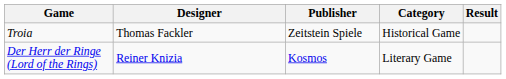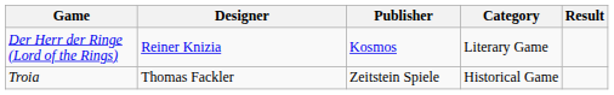 <table class="wikitable">
 <tr>
 <th style="width:140px;">Game</th>
 <th style="width:225px;">Designer</th>
 <th style="width:120px;">Publisher</th>
 <th>Category</th>
 <th>Result</th>
 </tr>
 <tr>
+<td><em><a href='#'>Der Herr der Ringe (Lord of the Rings)</a></em></td>
+<td><a href='#'>Reiner Knizia</a></td>
+<td><a href='#'>Kosmos</a></td>
+<td>Literary Game</td>
+<td></td>
+</tr>
+<tr>
 <td><em>Troia</em></td>
 <td>Thomas Fackler</td>
 <td>Zeitstein Spiele</td>
 <td>Historical Game</td>
 <td></td>
 </tr>
-<tr>
-<td><em><a href='#'>Der Herr der Ringe (Lord of the Rings)</a></em></td>
-<td><a href='#'>Reiner Knizia</a></td>
-<td><a href='#'>Kosmos</a></td>
-<td>Literary Game</td>
-<td></td>
-</tr>
 </table>
